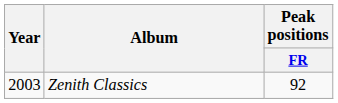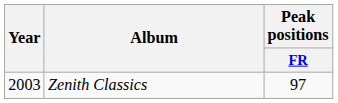 <table class="wikitable">
 <tr>
 <th align="center" rowspan="2" width="10">Year</th>
 <th align="center" rowspan="2" width="210">Album</th>
 <th align="center" colspan="1" width="30">Peak positions</th>
 </tr>
 <tr>
 <th scope="col" style="width:3em;font-size:90%;"><a href='#'>FR</a><br></th>
 </tr>
 <tr>
 <td align="center" rowspan="1">2003</td>
 <td><em>Zenith Classics</em></td>
-<td align="center">92</td>
+<td align="center">97</td>
 </tr>
 </table>
